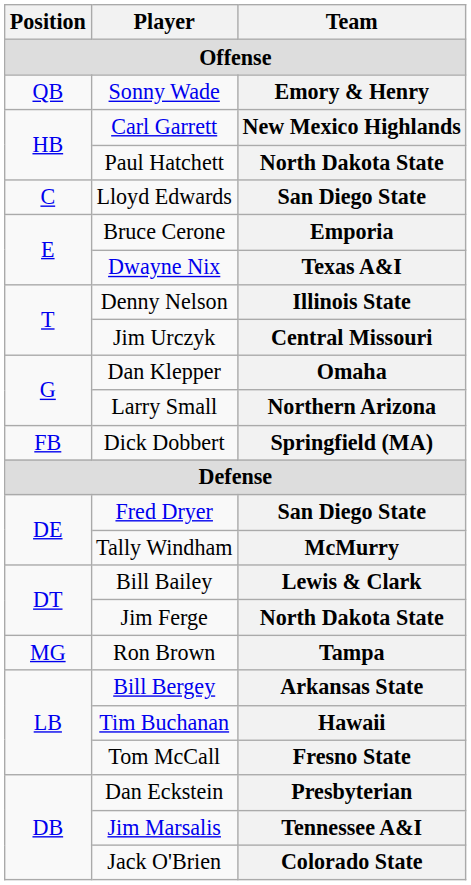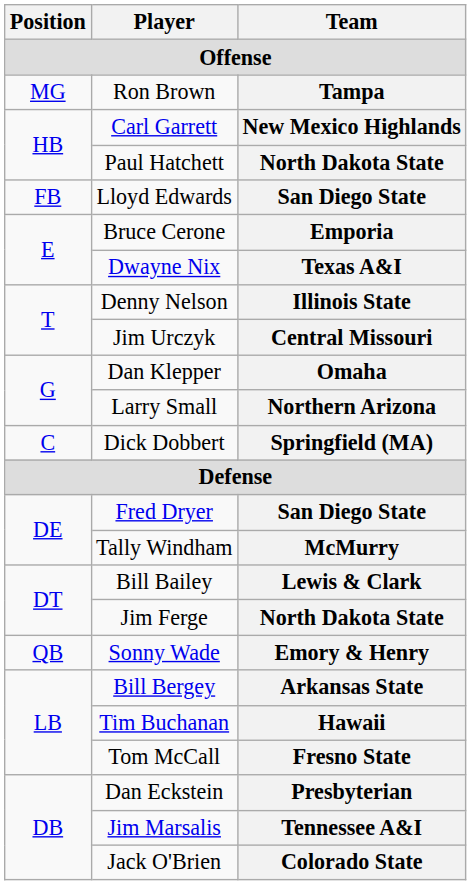 <table class="wikitable">
 <tr>
 <th>Position</th>
 <th>Player</th>
 <th>Team</th>
 </tr>
 <tr>
 <td colspan="3" style="text-align:center; background:#ddd;"><strong>Offense </strong></td>
 </tr>
 <tr style="text-align:center;">
-<td><a href='#'>QB</a></td>
-<td><a href='#'>Sonny Wade</a></td>
-<th Style = >Emory & Henry</th>
+<td><a href='#'>MG</a></td>
+<td>Ron Brown</td>
+<th Style = >Tampa</th>
 </tr>
 <tr style="text-align:center;">
 <td rowspan="2"><a href='#'>HB</a></td>
 <td><a href='#'>Carl Garrett</a></td>
 <th Style = >New Mexico Highlands</th>
 </tr>
 <tr style="text-align:center;">
 <td>Paul Hatchett</td>
 <th Style = >North Dakota State</th>
 </tr>
 <tr style="text-align:center;">
-<td><a href='#'>C</a></td>
+<td><a href='#'>FB</a></td>
 <td>Lloyd Edwards</td>
 <th Style = >San Diego State</th>
 </tr>
 <tr style="text-align:center;">
 <td rowspan="2"><a href='#'>E</a></td>
 <td>Bruce Cerone</td>
 <th Style = >Emporia</th>
 </tr>
 <tr style="text-align:center;">
 <td><a href='#'>Dwayne Nix</a></td>
 <th Style = >Texas A&I</th>
 </tr>
 <tr style="text-align:center;">
 <td rowspan="2"><a href='#'>T</a></td>
 <td>Denny Nelson</td>
 <th Style = >Illinois State</th>
 </tr>
 <tr style="text-align:center;">
 <td>Jim Urczyk</td>
 <th Style = >Central Missouri</th>
 </tr>
 <tr style="text-align:center;">
 <td rowspan="2"><a href='#'>G</a></td>
 <td>Dan Klepper</td>
 <th Style = >Omaha</th>
 </tr>
 <tr style="text-align:center;">
 <td>Larry Small</td>
 <th Style = >Northern Arizona</th>
 </tr>
 <tr style="text-align:center;">
-<td><a href='#'>FB</a></td>
+<td><a href='#'>C</a></td>
 <td>Dick Dobbert</td>
 <th Style = >Springfield (MA)</th>
 </tr>
 <tr>
 <td colspan="3" style="text-align:center; background:#ddd;"><strong>Defense</strong></td>
 </tr>
 <tr style="text-align:center;">
 <td rowspan="2"><a href='#'>DE</a></td>
 <td><a href='#'>Fred Dryer</a></td>
 <th Style = >San Diego State</th>
 </tr>
 <tr style="text-align:center;">
 <td>Tally Windham</td>
 <th Style = >McMurry</th>
 </tr>
 <tr style="text-align:center;">
 <td rowspan="2"><a href='#'>DT</a></td>
 <td>Bill Bailey</td>
 <th Style = >Lewis & Clark</th>
 </tr>
 <tr style="text-align:center;">
 <td>Jim Ferge</td>
 <th Style = >North Dakota State</th>
 </tr>
 <tr style="text-align:center;">
-<td><a href='#'>MG</a></td>
-<td>Ron Brown</td>
-<th Style = >Tampa</th>
+<td><a href='#'>QB</a></td>
+<td><a href='#'>Sonny Wade</a></td>
+<th Style = >Emory & Henry</th>
 </tr>
 <tr style="text-align:center;">
 <td rowspan="3"><a href='#'>LB</a></td>
 <td><a href='#'>Bill Bergey</a></td>
 <th Style = >Arkansas State</th>
 </tr>
 <tr style="text-align:center;">
 <td><a href='#'>Tim Buchanan</a></td>
 <th Style = >Hawaii</th>
 </tr>
 <tr style="text-align:center;">
 <td>Tom McCall</td>
 <th Style = >Fresno State</th>
 </tr>
 <tr style="text-align:center;">
 <td rowspan="3"><a href='#'>DB</a></td>
 <td>Dan Eckstein</td>
 <th Style = >Presbyterian</th>
 </tr>
 <tr style="text-align:center;">
 <td><a href='#'>Jim Marsalis</a></td>
 <th Style = >Tennessee A&I</th>
 </tr>
 <tr style="text-align:center;">
 <td>Jack O'Brien</td>
 <th Style = >Colorado State</th>
 </tr>
 </table>
